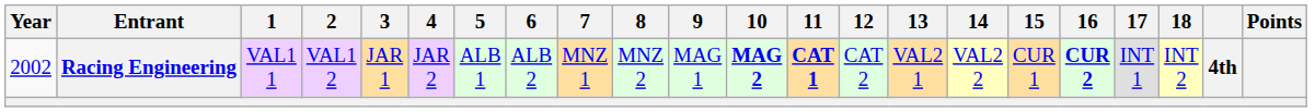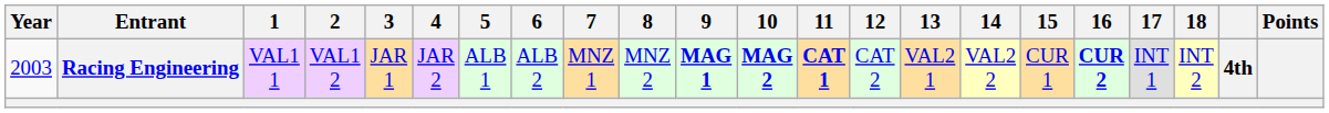 <table class="wikitable" style="text-align:center; font-size:85%">
 <tr>
 <th scope=col>Year</th>
 <th scope=col>Entrant</th>
 <th scope=col>1</th>
 <th scope=col>2</th>
 <th scope=col>3</th>
 <th scope=col>4</th>
 <th scope=col>5</th>
 <th scope=col>6</th>
 <th scope=col>7</th>
 <th scope=col>8</th>
 <th scope=col>9</th>
 <th scope=col>10</th>
 <th scope=col>11</th>
 <th scope=col>12</th>
 <th scope=col>13</th>
 <th scope=col>14</th>
 <th scope=col>15</th>
 <th scope=col>16</th>
 <th scope=col>17</th>
 <th scope=col>18</th>
 <th scope=col></th>
 <th scope=col>Points</th>
 </tr>
 <tr>
-<td><a href='#'>2002</a></td>
+<td><a href='#'>2003</a></td>
 <th nowrap><a href='#'>Racing Engineering</a></th>
 <td bgcolor="#EFCFFF"><a href='#'>VAL1<br>1</a><br></td>
 <td bgcolor="#EFCFFF"><a href='#'>VAL1<br>2</a><br></td>
 <td bgcolor="#FFDF9F"><a href='#'>JAR<br>1</a><br></td>
 <td bgcolor="#EFCFFF"><a href='#'>JAR<br>2</a><br></td>
 <td bgcolor="#DFFFDF"><a href='#'>ALB<br>1</a><br></td>
 <td bgcolor="#DFFFDF"><a href='#'>ALB<br>2</a><br></td>
 <td bgcolor="#FFDF9F"><a href='#'>MNZ<br>1</a><br></td>
 <td bgcolor="#DFFFDF"><a href='#'>MNZ<br>2</a><br></td>
-<td bgcolor="#DFFFDF"><a href='#'>MAG<br>1</a><br></td>
+<td bgcolor="#DFFFDF"><strong><a href='#'>MAG<br>1</a><br></strong></td>
 <td bgcolor="#DFFFDF"><strong><a href='#'>MAG<br>2</a></strong><br></td>
 <td bgcolor="#FFDF9F"><strong><a href='#'>CAT<br>1</a></strong><br></td>
 <td bgcolor="#DFFFDF"><a href='#'>CAT<br>2</a><br></td>
 <td bgcolor="#FFDF9F"><a href='#'>VAL2<br>1</a><br></td>
 <td bgcolor="#FFFFBF"><a href='#'>VAL2<br>2</a><br></td>
 <td bgcolor="#FFDF9F"><a href='#'>CUR<br>1</a><br></td>
 <td bgcolor="#DFFFDF"><strong><a href='#'>CUR<br>2</a><br></strong></td>
 <td bgcolor="#DFDFDF"><a href='#'>INT<br>1</a><br></td>
 <td bgcolor="#FFFFBF"><a href='#'>INT<br>2</a><br></td>
 <th>4th</th>
 <th></th>
 </tr>
 <tr>
 <th colspan="22"></th>
 </tr>
 </table>
